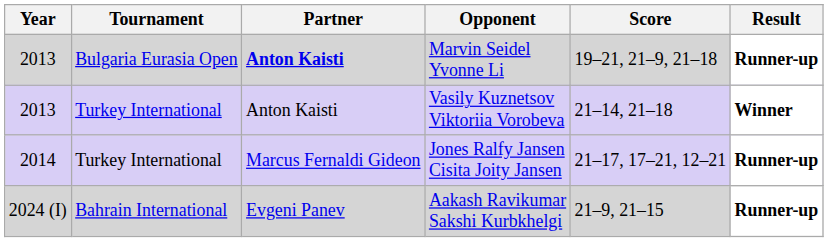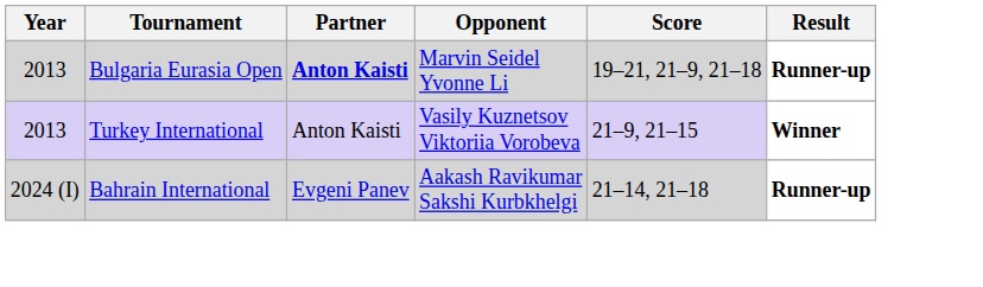 <table class="sortable wikitable" style="font-size: 90%;">
 <tr>
 <th>Year</th>
 <th>Tournament</th>
 <th>Partner</th>
 <th>Opponent</th>
 <th>Score</th>
 <th>Result</th>
 </tr>
 <tr style="background:#D5D5D5">
 <td align="center">2013</td>
 <td align="left"><a href='#'>Bulgaria Eurasia Open</a></td>
 <td align="left"><strong> <a href='#'>Anton Kaisti</a></strong></td>
 <td align="left"> <a href='#'>Marvin Seidel</a><br> <a href='#'>Yvonne Li</a></td>
 <td align="left">19–21, 21–9, 21–18</td>
 <td style="text-align:left; background:white"> <strong>Runner-up</strong></td>
 </tr>
 <tr style="background:#D8CEF6">
 <td align="center">2013</td>
 <td align="left"><a href='#'>Turkey International</a></td>
 <td align="left"> Anton Kaisti</td>
 <td align="left"> <a href='#'>Vasily Kuznetsov</a><br> <a href='#'>Viktoriia Vorobeva</a></td>
-<td align="left">21–14, 21–18</td>
+<td align="left">21–9, 21–15</td>
 <td style="text-align:left; background:white"> <strong>Winner</strong></td>
-</tr>
-<tr style="background:#D8CEF6">
-<td align="center">2014</td>
-<td align="left">Turkey International</td>
-<td align="left"> <a href='#'>Marcus Fernaldi Gideon</a></td>
-<td align="left"> <a href='#'>Jones Ralfy Jansen</a><br> <a href='#'>Cisita Joity Jansen</a></td>
-<td align="left">21–17, 17–21, 12–21</td>
-<td style="text-align:left; background:white"> <strong>Runner-up</strong></td>
 </tr>
 <tr style="background:#D5D5D5">
 <td align="center">2024 (I)</td>
 <td align="left"><a href='#'>Bahrain International</a></td>
 <td align="left"> <a href='#'>Evgeni Panev</a></td>
 <td align="left"> <a href='#'>Aakash Ravikumar</a><br> <a href='#'>Sakshi Kurbkhelgi</a></td>
-<td align="left">21–9, 21–15</td>
+<td align="left">21–14, 21–18</td>
 <td style="text-align:left; background:white"> <strong>Runner-up</strong></td>
 </tr>
 </table>
